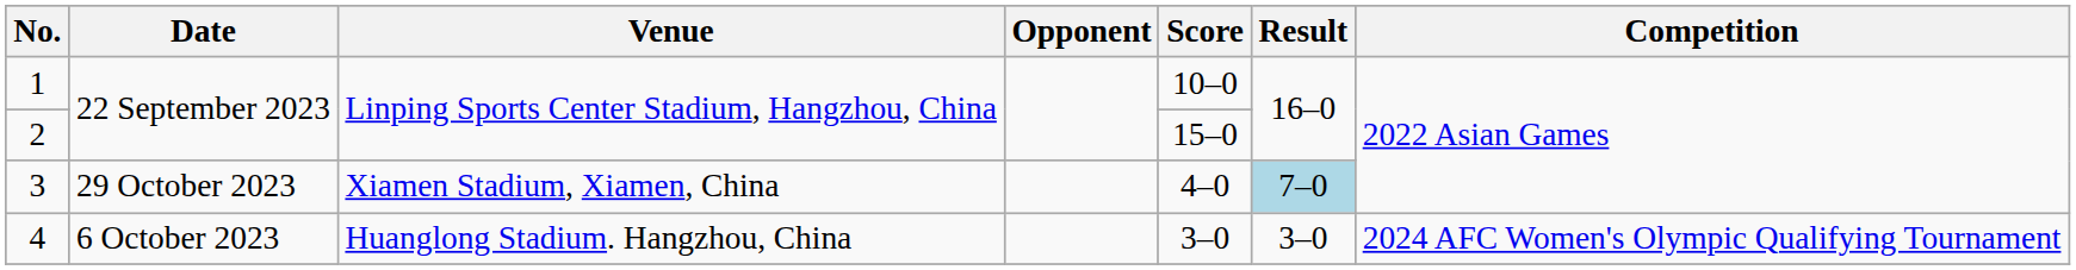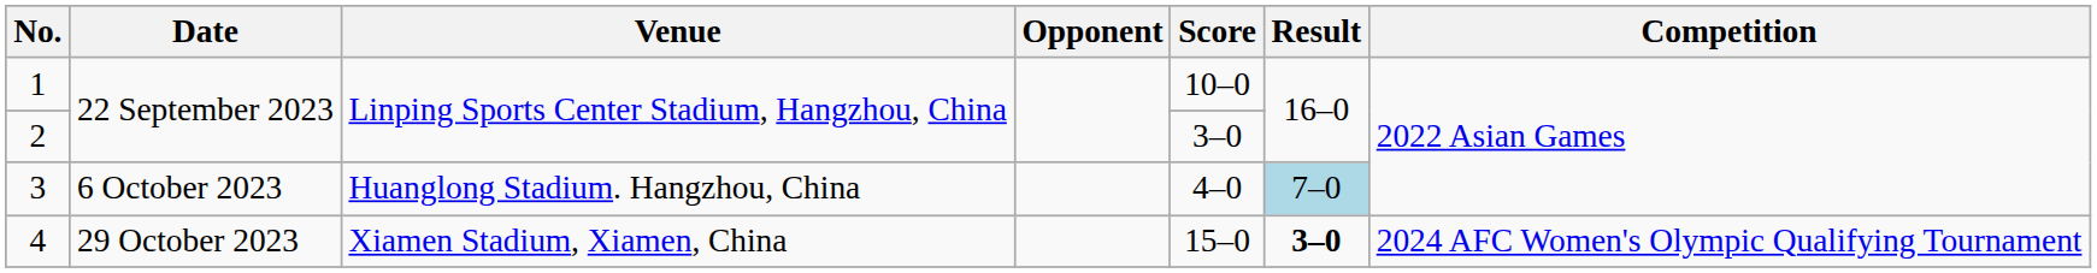 <table class="wikitable">
 <tr>
 <th scope="col">No.</th>
 <th scope="col">Date</th>
 <th scope="col">Venue</th>
 <th scope="col">Opponent</th>
 <th scope="col">Score</th>
 <th scope="col">Result</th>
 <th scope="col">Competition</th>
 </tr>
 <tr>
 <td align=center>1</td>
 <td rowspan="2">22 September 2023</td>
 <td rowspan="2"><a href='#'>Linping Sports Center Stadium</a>, <a href='#'>Hangzhou</a>, <a href='#'>China</a></td>
 <td rowspan="2"></td>
 <td align=center>10–0</td>
 <td rowspan="2" align="center">16–0</td>
 <td rowspan="3"><a href='#'>2022 Asian Games</a></td>
 </tr>
 <tr>
 <td align=center>2</td>
-<td align=center>15–0</td>
+<td align=center>3–0</td>
 </tr>
 <tr>
 <td align=center>3</td>
-<td>29 October 2023</td>
-<td><a href='#'>Xiamen Stadium</a>, <a href='#'>Xiamen</a>, China</td>
+<td>6 October 2023</td>
+<td><a href='#'>Huanglong Stadium</a>. Hangzhou, China</td>
 <td></td>
 <td align=center>4–0</td>
 <td align=center style="background: lightblue;">7–0</td>
 </tr>
 <tr>
 <td align=center>4</td>
-<td>6 October 2023</td>
-<td><a href='#'>Huanglong Stadium</a>. Hangzhou, China</td>
+<td>29 October 2023</td>
+<td><a href='#'>Xiamen Stadium</a>, <a href='#'>Xiamen</a>, China</td>
 <td></td>
-<td align=center>3–0</td>
-<td align=center>3–0</td>
+<td align=center>15–0</td>
+<td align=center><strong>3–0</strong></td>
 <td><a href='#'>2024 AFC Women's Olympic Qualifying Tournament</a></td>
 </tr>
 </table>
